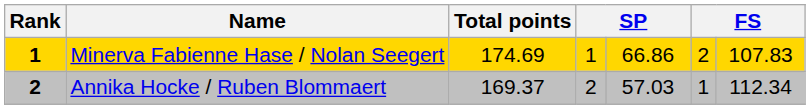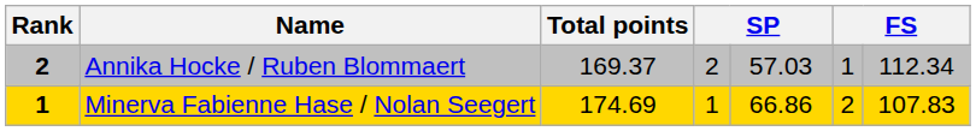 <table class="wikitable sortable">
 <tr>
 <th>Rank</th>
 <th>Name</th>
 <th>Total points</th>
 <th colspan="2" width="80px"><a href='#'>SP</a></th>
 <th colspan="2" width="80px"><a href='#'>FS</a></th>
+</tr>
+<tr bgcolor="silver">
+<td align="center"><strong>2</strong></td>
+<td><a href='#'>Annika Hocke</a> / <a href='#'>Ruben Blommaert</a></td>
+<td align="center">169.37</td>
+<td align="center">2</td>
+<td align="center">57.03</td>
+<td align="center">1</td>
+<td align="center">112.34</td>
 </tr>
 <tr bgcolor="gold">
 <td align="center"><strong>1</strong></td>
 <td><a href='#'>Minerva Fabienne Hase</a> / <a href='#'>Nolan Seegert</a></td>
 <td align="center">174.69</td>
 <td align="center">1</td>
 <td align="center">66.86</td>
 <td align="center">2</td>
 <td align="center">107.83</td>
 </tr>
-<tr bgcolor="silver">
-<td align="center"><strong>2</strong></td>
-<td><a href='#'>Annika Hocke</a> / <a href='#'>Ruben Blommaert</a></td>
-<td align="center">169.37</td>
-<td align="center">2</td>
-<td align="center">57.03</td>
-<td align="center">1</td>
-<td align="center">112.34</td>
-</tr>
 </table>
